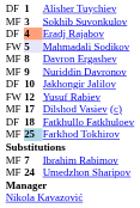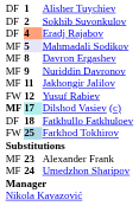 <table style="font-size:90%" cellspacing="0" cellpadding="0" align=center>
 <tr>
 <th width=25></th>
 <th width=25></th>
 </tr>
 <tr>
 <td>DF</td>
 <td><strong>1</strong></td>
 <td> <a href='#'>Alisher Tuychiev</a></td>
 </tr>
 <tr>
-<td>MF</td>
-<td><strong>3</strong></td>
+<td>DF</td>
+<td><strong>2</strong></td>
 <td> <a href='#'>Sokhib Suvonkulov</a></td>
 </tr>
 <tr>
 <td>DF</td>
 <td style="background: lightsalmon;"><strong>4</strong></td>
 <td> <a href='#'>Eradj Rajabov</a></td>
 </tr>
 <tr>
-<td>FW</td>
+<td>MF</td>
 <td style="background: lavender;"><strong>5</strong></td>
 <td> <a href='#'>Mahmadali Sodikov</a></td>
 <td></td>
 <td></td>
 </tr>
 <tr>
 <td>MF</td>
 <td><strong>8</strong></td>
 <td> <a href='#'>Davron Ergashev</a></td>
 </tr>
 <tr>
 <td>MF</td>
 <td><strong>9</strong></td>
 <td> <a href='#'>Nuriddin Davronov</a></td>
 </tr>
 <tr>
-<td>DF</td>
-<td><strong>10</strong></td>
+<td>MF</td>
+<td><strong>11</strong></td>
 <td> <a href='#'>Jakhongir Jalilov</a></td>
 <td></td>
 </tr>
 <tr>
 <td>FW</td>
 <td><strong>12</strong></td>
 <td> <a href='#'>Yusuf Rabiev</a></td>
 <td></td>
 <td></td>
 </tr>
 <tr>
-<td>MF</td>
-<td><strong>17</strong></td>
+<td><strong>MF</strong></td>
+<td style="background: paleturquoise;"><strong>17</strong></td>
 <td> <a href='#'>Dilshod Vasiev</a> <a href='#'>(c)</a></td>
 </tr>
 <tr>
 <td>DF</td>
 <td><strong>18</strong></td>
 <td> <a href='#'>Fatkhullo Fatkhuloev</a></td>
 <td></td>
 </tr>
 <tr>
-<td>MF</td>
+<td>FW</td>
 <td style="background: lightblue;"><strong>25</strong></td>
 <td> <a href='#'>Farkhod Tokhirov</a></td>
 <td></td>
 <td></td>
 </tr>
 <tr>
 <td colspan=3><strong>Substitutions</strong></td>
 </tr>
 <tr>
 <td>MF</td>
-<td><strong>7</strong></td>
-<td> <a href='#'>Ibrahim Rabimov</a></td>
+<td><strong>23</strong></td>
+<td> Alexander Frank</td>
 <td></td>
 <td></td>
 </tr>
 <tr>
 <td>MF</td>
 <td><strong>24</strong></td>
 <td> <a href='#'>Umedzhon Sharipov</a></td>
 <td></td>
 <td></td>
 </tr>
 <tr>
 <td colspan=3><strong>Manager</strong></td>
 </tr>
 <tr>
 <td colspan=4> <a href='#'>Nikola Kavazović</a></td>
 </tr>
 </table>
